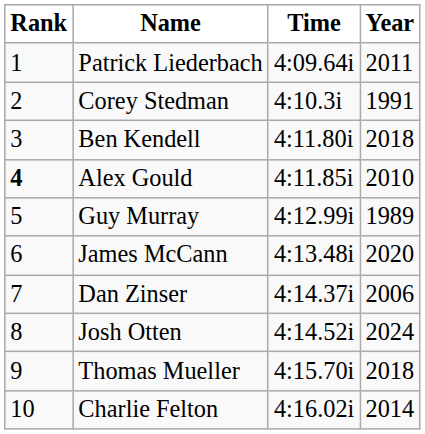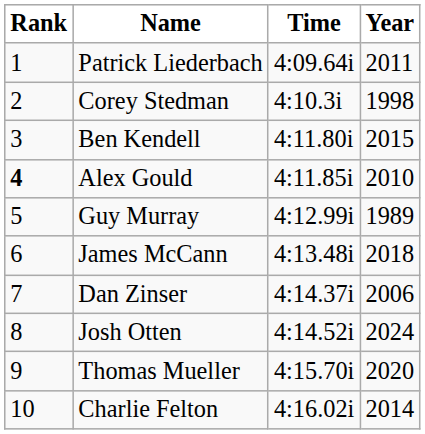 <table class="wikitable">
 <tr>
 <th style="background:white">Rank</th>
 <th style="background:white">Name</th>
 <th style="background:white">Time</th>
 <th style="background:white">Year</th>
 </tr>
 <tr>
 <td>1</td>
 <td>Patrick Liederbach</td>
 <td>4:09.64i</td>
 <td>2011</td>
 </tr>
 <tr>
 <td>2</td>
 <td>Corey Stedman</td>
 <td>4:10.3i</td>
-<td>1991</td>
+<td>1998</td>
 </tr>
 <tr>
 <td>3</td>
 <td>Ben Kendell</td>
 <td>4:11.80i</td>
-<td>2018</td>
+<td>2015</td>
 </tr>
 <tr>
 <td><strong>4</strong></td>
 <td>Alex Gould</td>
 <td>4:11.85i</td>
 <td>2010</td>
 </tr>
 <tr>
 <td>5</td>
 <td>Guy Murray</td>
 <td>4:12.99i</td>
 <td>1989</td>
 </tr>
 <tr>
 <td>6</td>
 <td>James McCann</td>
 <td>4:13.48i</td>
-<td>2020</td>
+<td>2018</td>
 </tr>
 <tr>
 <td>7</td>
 <td>Dan Zinser</td>
 <td>4:14.37i</td>
 <td>2006</td>
 </tr>
 <tr>
 <td>8</td>
 <td>Josh Otten</td>
 <td>4:14.52i</td>
 <td>2024</td>
 </tr>
 <tr>
 <td>9</td>
 <td>Thomas Mueller</td>
 <td>4:15.70i</td>
-<td>2018</td>
+<td>2020</td>
 </tr>
 <tr>
 <td>10</td>
 <td>Charlie Felton</td>
 <td>4:16.02i</td>
 <td>2014</td>
 </tr>
 </table>
